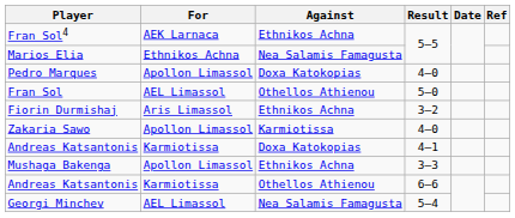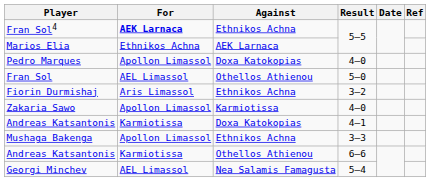 <table class="wikitable sortable">
 <tr>
 <th>Player</th>
 <th>For</th>
 <th>Against</th>
 <th style="text-align:center">Result</th>
 <th>Date</th>
 <th>Ref</th>
 </tr>
 <tr>
 <td> <a href='#'>Fran Sol</a><sup>4</sup></td>
-<td><a href='#'>AEK Larnaca</a></td>
+<td><strong><a href='#'>AEK Larnaca</a></strong></td>
 <td><a href='#'>Ethnikos Achna</a></td>
 <td rowspan="2" style="text-align:center;">5–5</td>
 <td rowspan="2"></td>
 <td></td>
 </tr>
 <tr>
 <td> <a href='#'>Marios Elia</a></td>
 <td><a href='#'>Ethnikos Achna</a></td>
-<td><a href='#'>Nea Salamis Famagusta</a></td>
+<td><a href='#'>AEK Larnaca</a></td>
 <td></td>
 </tr>
 <tr>
 <td> <a href='#'>Pedro Marques</a></td>
 <td><a href='#'>Apollon Limassol</a></td>
 <td><a href='#'>Doxa Katokopias</a></td>
 <td style="text-align:center;">4–0</td>
 <td></td>
 <td></td>
 </tr>
 <tr>
 <td> <a href='#'>Fran Sol</a></td>
 <td><a href='#'>AEL Limassol</a></td>
 <td><a href='#'>Othellos Athienou</a></td>
 <td style="text-align:center;">5–0</td>
 <td></td>
 <td></td>
 </tr>
 <tr>
 <td> <a href='#'>Fiorin Durmishaj</a></td>
 <td><a href='#'>Aris Limassol</a></td>
 <td><a href='#'>Ethnikos Achna</a></td>
 <td style="text-align:center;">3–2</td>
 <td></td>
 <td></td>
 </tr>
 <tr>
 <td> <a href='#'>Zakaria Sawo</a></td>
 <td><a href='#'>Apollon Limassol</a></td>
 <td><a href='#'>Karmiotissa</a></td>
 <td style="text-align:center;">4–0</td>
 <td></td>
 <td></td>
 </tr>
 <tr>
 <td> <a href='#'>Andreas Katsantonis</a></td>
 <td><a href='#'>Karmiotissa</a></td>
 <td><a href='#'>Doxa Katokopias</a></td>
 <td style="text-align:center;">4–1</td>
 <td></td>
 <td></td>
 </tr>
 <tr>
 <td> <a href='#'>Mushaga Bakenga</a></td>
 <td><a href='#'>Apollon Limassol</a></td>
 <td><a href='#'>Ethnikos Achna</a></td>
 <td style="text-align:center;">3–3</td>
 <td></td>
 <td></td>
 </tr>
 <tr>
 <td> <a href='#'>Andreas Katsantonis</a></td>
 <td><a href='#'>Karmiotissa</a></td>
 <td><a href='#'>Othellos Athienou</a></td>
 <td style="text-align:center;">6–6</td>
 <td rowspan="2"></td>
 <td></td>
 </tr>
 <tr>
 <td> <a href='#'>Georgi Minchev</a></td>
 <td><a href='#'>AEL Limassol</a></td>
 <td><a href='#'>Nea Salamis Famagusta</a></td>
 <td style="text-align:center;">5–4</td>
 <td></td>
 </tr>
 </table>
